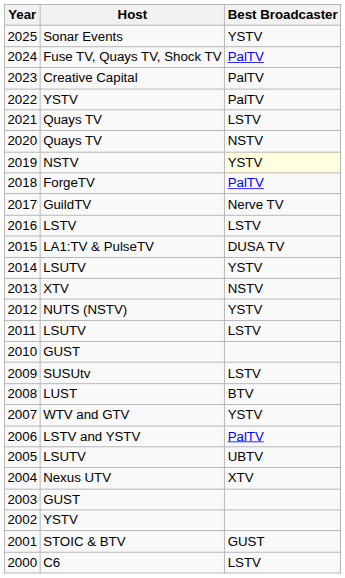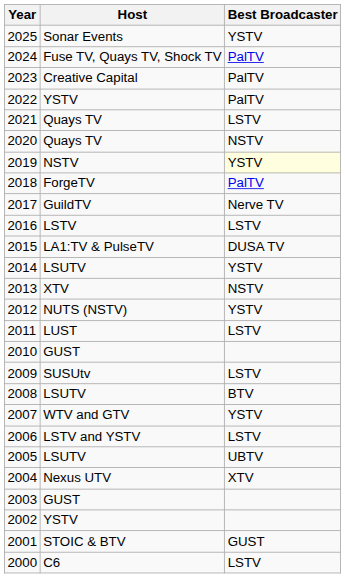 <table class="wikitable">
 <tr>
 <th>Year</th>
 <th>Host</th>
 <th>Best Broadcaster</th>
 </tr>
 <tr>
 <td>2025</td>
 <td>Sonar Events</td>
 <td>YSTV</td>
 </tr>
 <tr>
 <td>2024</td>
 <td>Fuse TV, Quays TV, Shock TV</td>
 <td><a href='#'>PalTV</a></td>
 </tr>
 <tr>
 <td>2023</td>
 <td>Creative Capital</td>
 <td>PalTV</td>
 </tr>
 <tr>
 <td>2022</td>
 <td>YSTV</td>
 <td>PalTV</td>
 </tr>
 <tr>
 <td>2021</td>
 <td>Quays TV</td>
 <td>LSTV</td>
 </tr>
 <tr>
 <td>2020</td>
 <td>Quays TV</td>
 <td>NSTV</td>
 </tr>
 <tr>
 <td>2019</td>
 <td>NSTV</td>
 <td style="background: lightyellow;">YSTV</td>
 </tr>
 <tr>
 <td>2018</td>
 <td>ForgeTV</td>
 <td><a href='#'>PalTV</a></td>
 </tr>
 <tr>
 <td>2017</td>
 <td>GuildTV</td>
 <td>Nerve TV</td>
 </tr>
 <tr>
 <td>2016</td>
 <td>LSTV</td>
 <td>LSTV</td>
 </tr>
 <tr>
 <td>2015</td>
 <td>LA1:TV & PulseTV</td>
 <td>DUSA TV</td>
 </tr>
 <tr>
 <td>2014</td>
 <td>LSUTV</td>
 <td>YSTV</td>
 </tr>
 <tr>
 <td>2013</td>
 <td>XTV</td>
 <td>NSTV</td>
 </tr>
 <tr>
 <td>2012</td>
 <td>NUTS (NSTV)</td>
 <td>YSTV</td>
 </tr>
 <tr>
 <td>2011</td>
-<td>LSUTV</td>
+<td>LUST </td>
 <td>LSTV</td>
 </tr>
 <tr>
 <td>2010</td>
 <td>GUST</td>
 <td></td>
 </tr>
 <tr>
 <td>2009</td>
 <td>SUSUtv</td>
 <td>LSTV</td>
 </tr>
 <tr>
 <td>2008</td>
-<td>LUST </td>
+<td>LSUTV</td>
 <td>BTV</td>
 </tr>
 <tr>
 <td>2007</td>
 <td>WTV and GTV</td>
 <td>YSTV</td>
 </tr>
 <tr>
 <td>2006</td>
 <td>LSTV and YSTV</td>
-<td><a href='#'>PalTV</a></td>
+<td>LSTV</td>
 </tr>
 <tr>
 <td>2005</td>
 <td>LSUTV</td>
 <td>UBTV</td>
 </tr>
 <tr>
 <td>2004</td>
 <td>Nexus UTV</td>
 <td>XTV</td>
 </tr>
 <tr>
 <td>2003</td>
 <td>GUST</td>
 <td></td>
 </tr>
 <tr>
 <td>2002</td>
 <td>YSTV</td>
 <td></td>
 </tr>
 <tr>
 <td>2001</td>
 <td>STOIC & BTV</td>
 <td>GUST</td>
 </tr>
 <tr>
 <td>2000</td>
 <td>C6</td>
 <td>LSTV</td>
 </tr>
 </table>
